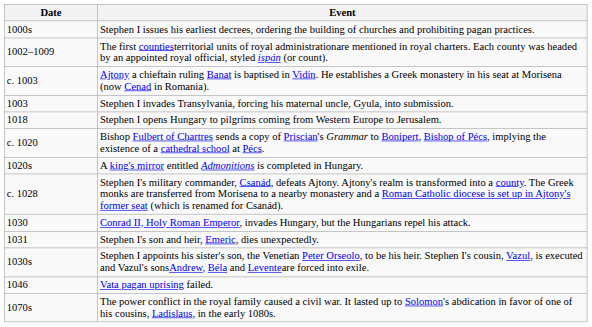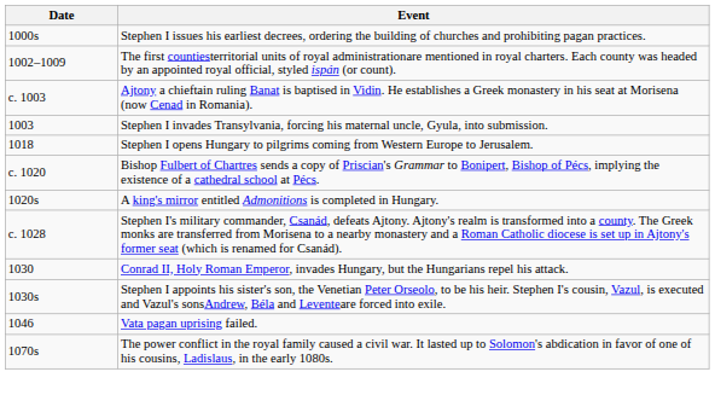 <table class="wikitable" width="100%">
 <tr>
 <th width="16%">Date</th>
 <th width="84%">Event</th>
 </tr>
 <tr>
 <td>1000s</td>
 <td>Stephen I issues his earliest decrees, ordering the building of churches and prohibiting pagan practices.</td>
 </tr>
 <tr>
 <td>1002–1009</td>
 <td>The first <a href='#'>counties</a>territorial units of royal administrationare mentioned in royal charters. Each county was headed by an appointed royal official, styled <em><a href='#'>ispán</a></em> (or count).</td>
 </tr>
 <tr>
 <td>c. 1003</td>
 <td><a href='#'>Ajtony</a> a chieftain ruling <a href='#'>Banat</a> is baptised in <a href='#'>Vidin</a>. He establishes a Greek monastery in his seat at Morisena (now <a href='#'>Cenad</a> in Romania).</td>
 </tr>
 <tr>
 <td>1003</td>
 <td>Stephen I invades Transylvania, forcing his maternal uncle, Gyula, into submission.</td>
 </tr>
 <tr>
 <td>1018</td>
 <td>Stephen I opens Hungary to pilgrims coming from Western Europe to Jerusalem.</td>
 </tr>
 <tr>
 <td>c. 1020</td>
 <td>Bishop <a href='#'>Fulbert of Chartres</a> sends a copy of <a href='#'>Priscian</a>'s <em>Grammar</em> to <a href='#'>Bonipert</a>, <a href='#'>Bishop of Pécs</a>, implying the existence of a <a href='#'>cathedral school</a> at <a href='#'>Pécs</a>.</td>
 </tr>
 <tr>
 <td>1020s</td>
 <td>A <a href='#'>king's mirror</a> entitled <em><a href='#'>Admonitions</a></em> is completed in Hungary.</td>
 </tr>
 <tr>
 <td>c. 1028</td>
 <td>Stephen I's military commander, <a href='#'>Csanád</a>, defeats Ajtony. Ajtony's realm is transformed into a <a href='#'>county</a>. The Greek monks are transferred from Morisena to a nearby monastery and a <a href='#'>Roman Catholic diocese is set up in Ajtony's former seat</a> (which is renamed for Csanád).</td>
 </tr>
 <tr>
 <td>1030</td>
 <td><a href='#'>Conrad II, Holy Roman Emperor</a>, invades Hungary, but the Hungarians repel his attack.</td>
 </tr>
 <tr>
-<td>1031</td>
-<td>Stephen I's son and heir, <a href='#'>Emeric</a>, dies unexpectedly.</td>
-</tr>
-<tr>
 <td>1030s</td>
 <td>Stephen I appoints his sister's son, the Venetian <a href='#'>Peter Orseolo</a>, to be his heir. Stephen I's cousin, <a href='#'>Vazul</a>, is executed and Vazul's sons<a href='#'>Andrew</a>, <a href='#'>Béla</a> and <a href='#'>Levente</a>are forced into exile.</td>
 </tr>
 <tr>
 <td>1046</td>
 <td><a href='#'>Vata pagan uprising</a> failed.</td>
 </tr>
 <tr>
 <td>1070s</td>
 <td>The power conflict in the royal family caused a civil war. It lasted up to <a href='#'>Solomon</a>'s abdication in favor of one of his cousins, <a href='#'>Ladislaus</a>, in the early 1080s.</td>
 </tr>
 </table>
